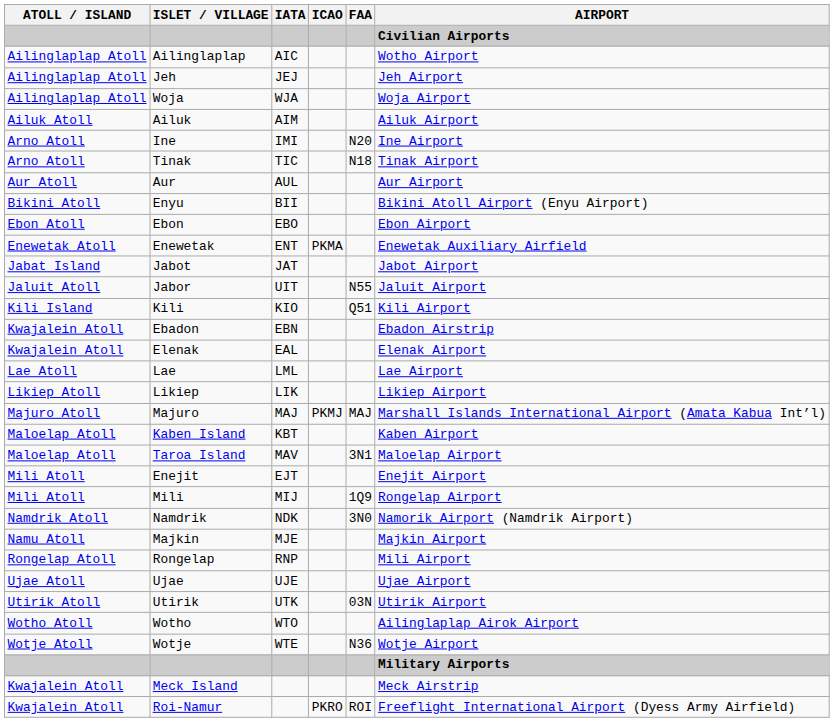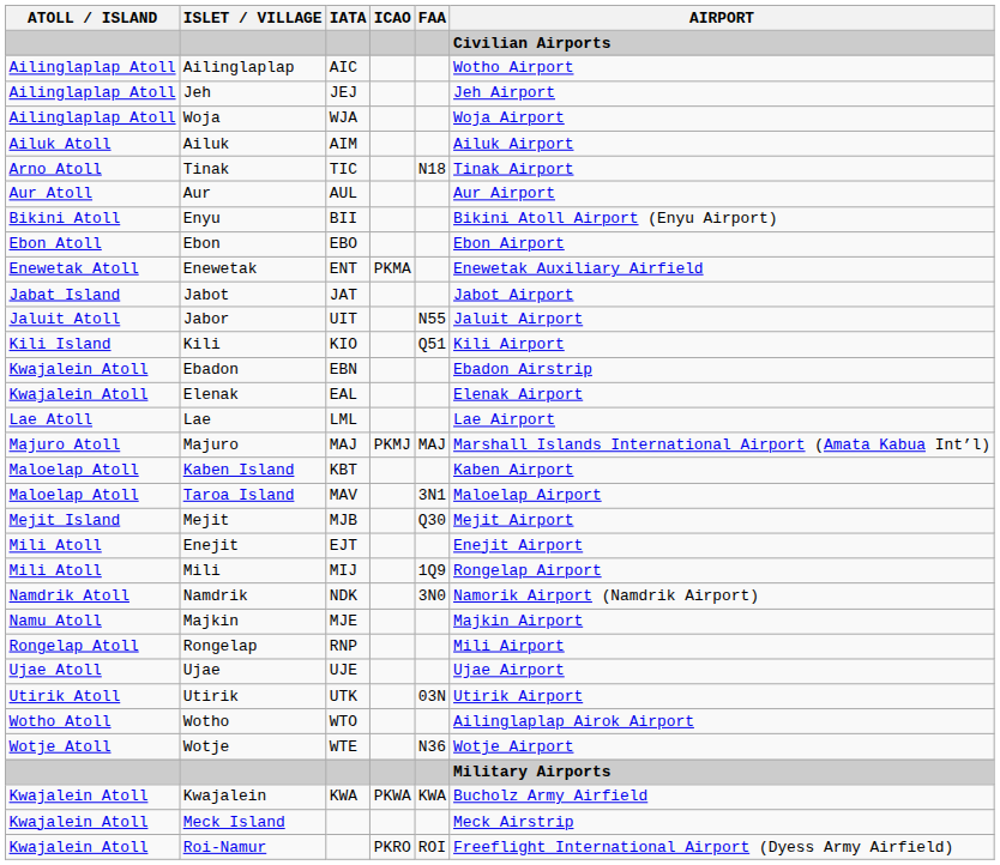 <table class="wikitable sortable">
 <tr valign=baseline>
 <th>ATOLL / ISLAND</th>
 <th>ISLET / VILLAGE</th>
 <th>IATA</th>
 <th>ICAO</th>
 <th>FAA</th>
 <th>AIRPORT</th>
 </tr>
 <tr bgcolor=#CCCCCC>
 <td></td>
 <td></td>
 <td></td>
 <td></td>
 <td></td>
 <td><strong>Civilian Airports</strong></td>
 </tr>
 <tr valign=top>
 <td><a href='#'>Ailinglaplap Atoll</a></td>
 <td>Ailinglaplap</td>
 <td>AIC</td>
 <td> </td>
 <td> </td>
 <td><a href='#'>Wotho Airport</a></td>
 </tr>
 <tr valign=top>
 <td><a href='#'>Ailinglaplap Atoll</a></td>
 <td>Jeh</td>
 <td>JEJ</td>
 <td> </td>
 <td> </td>
 <td><a href='#'>Jeh Airport</a></td>
 </tr>
 <tr valign=top>
 <td><a href='#'>Ailinglaplap Atoll</a></td>
 <td>Woja</td>
 <td>WJA</td>
 <td> </td>
 <td> </td>
 <td><a href='#'>Woja Airport</a></td>
 </tr>
 <tr valign=top>
 <td><a href='#'>Ailuk Atoll</a></td>
 <td>Ailuk</td>
 <td>AIM</td>
 <td> </td>
 <td> </td>
 <td><a href='#'>Ailuk Airport</a></td>
-</tr>
-<tr valign=top>
-<td><a href='#'>Arno Atoll</a></td>
-<td>Ine</td>
-<td>IMI</td>
-<td> </td>
-<td>N20</td>
-<td><a href='#'>Ine Airport</a></td>
 </tr>
 <tr valign=top>
 <td><a href='#'>Arno Atoll</a></td>
 <td>Tinak</td>
 <td>TIC</td>
 <td> </td>
 <td>N18</td>
 <td><a href='#'>Tinak Airport</a></td>
 </tr>
 <tr valign=top>
 <td><a href='#'>Aur Atoll</a></td>
 <td>Aur</td>
 <td>AUL</td>
 <td> </td>
 <td> </td>
 <td><a href='#'>Aur Airport</a></td>
 </tr>
 <tr valign=top>
 <td><a href='#'>Bikini Atoll</a></td>
 <td>Enyu</td>
 <td>BII</td>
 <td> </td>
 <td> </td>
 <td><a href='#'>Bikini Atoll Airport</a> (Enyu Airport)</td>
 </tr>
 <tr valign=top>
 <td><a href='#'>Ebon Atoll</a></td>
 <td>Ebon</td>
 <td>EBO</td>
 <td> </td>
 <td> </td>
 <td><a href='#'>Ebon Airport</a></td>
 </tr>
 <tr valign=top>
 <td><a href='#'>Enewetak Atoll</a></td>
 <td>Enewetak</td>
 <td>ENT</td>
 <td>PKMA</td>
 <td> </td>
 <td><a href='#'>Enewetak Auxiliary Airfield</a></td>
 </tr>
 <tr valign=top>
 <td><a href='#'>Jabat Island</a></td>
 <td>Jabot</td>
 <td>JAT</td>
 <td> </td>
 <td> </td>
 <td><a href='#'>Jabot Airport</a></td>
 </tr>
 <tr valign=top>
 <td><a href='#'>Jaluit Atoll</a></td>
 <td>Jabor</td>
 <td>UIT</td>
 <td> </td>
 <td>N55</td>
 <td><a href='#'>Jaluit Airport</a></td>
 </tr>
 <tr valign=top>
 <td><a href='#'>Kili Island</a></td>
 <td>Kili</td>
 <td>KIO</td>
 <td> </td>
 <td>Q51</td>
 <td><a href='#'>Kili Airport</a></td>
 </tr>
 <tr valign=top>
 <td><a href='#'>Kwajalein Atoll</a></td>
 <td>Ebadon</td>
 <td>EBN</td>
 <td> </td>
 <td> </td>
 <td><a href='#'>Ebadon Airstrip</a></td>
 </tr>
 <tr valign=top>
 <td><a href='#'>Kwajalein Atoll</a></td>
 <td>Elenak</td>
 <td>EAL</td>
 <td> </td>
 <td> </td>
 <td><a href='#'>Elenak Airport</a></td>
 </tr>
 <tr valign=top>
 <td><a href='#'>Lae Atoll</a></td>
 <td>Lae</td>
 <td>LML</td>
 <td> </td>
 <td> </td>
 <td><a href='#'>Lae Airport</a></td>
 </tr>
 <tr valign=top>
-<td><a href='#'>Likiep Atoll</a></td>
-<td>Likiep</td>
-<td>LIK</td>
-<td> </td>
-<td> </td>
-<td><a href='#'>Likiep Airport</a></td>
-</tr>
-<tr valign=top>
 <td><a href='#'>Majuro Atoll</a></td>
 <td>Majuro</td>
 <td>MAJ</td>
 <td>PKMJ</td>
 <td>MAJ</td>
 <td><a href='#'>Marshall Islands International Airport</a> (<a href='#'>Amata Kabua</a> Int’l)</td>
 </tr>
 <tr valign=top>
 <td><a href='#'>Maloelap Atoll</a></td>
 <td><a href='#'>Kaben Island</a></td>
 <td>KBT</td>
 <td> </td>
 <td> </td>
 <td><a href='#'>Kaben Airport</a></td>
 </tr>
 <tr valign=top>
 <td><a href='#'>Maloelap Atoll</a></td>
 <td><a href='#'>Taroa Island</a></td>
 <td>MAV</td>
 <td> </td>
 <td>3N1</td>
 <td><a href='#'>Maloelap Airport</a></td>
+</tr>
+<tr valign=top>
+<td><a href='#'>Mejit Island</a></td>
+<td>Mejit</td>
+<td>MJB</td>
+<td> </td>
+<td>Q30</td>
+<td><a href='#'>Mejit Airport</a></td>
 </tr>
 <tr valign=top>
 <td><a href='#'>Mili Atoll</a></td>
 <td>Enejit</td>
 <td>EJT</td>
 <td> </td>
 <td> </td>
 <td><a href='#'>Enejit Airport</a></td>
 </tr>
 <tr valign=top>
 <td><a href='#'>Mili Atoll</a></td>
 <td>Mili</td>
 <td>MIJ</td>
 <td> </td>
 <td>1Q9</td>
 <td><a href='#'>Rongelap Airport</a></td>
 </tr>
 <tr valign=top>
 <td><a href='#'>Namdrik Atoll</a></td>
 <td>Namdrik</td>
 <td>NDK</td>
 <td> </td>
 <td>3N0</td>
 <td><a href='#'>Namorik Airport</a> (Namdrik Airport)</td>
 </tr>
 <tr valign=top>
 <td><a href='#'>Namu Atoll</a></td>
 <td>Majkin</td>
 <td>MJE</td>
 <td> </td>
 <td> </td>
 <td><a href='#'>Majkin Airport</a></td>
 </tr>
 <tr valign=top>
 <td><a href='#'>Rongelap Atoll</a></td>
 <td>Rongelap</td>
 <td>RNP</td>
 <td> </td>
 <td> </td>
 <td><a href='#'>Mili Airport</a></td>
 </tr>
 <tr valign=top>
 <td><a href='#'>Ujae Atoll</a></td>
 <td>Ujae</td>
 <td>UJE</td>
 <td> </td>
 <td> </td>
 <td><a href='#'>Ujae Airport</a></td>
 </tr>
 <tr valign=top>
 <td><a href='#'>Utirik Atoll</a></td>
 <td>Utirik</td>
 <td>UTK</td>
 <td> </td>
 <td>03N</td>
 <td><a href='#'>Utirik Airport</a></td>
 </tr>
 <tr valign=top>
 <td><a href='#'>Wotho Atoll</a></td>
 <td>Wotho</td>
 <td>WTO</td>
 <td> </td>
 <td> </td>
 <td><a href='#'>Ailinglaplap Airok Airport</a></td>
 </tr>
 <tr valign=top>
 <td><a href='#'>Wotje Atoll</a></td>
 <td>Wotje</td>
 <td>WTE</td>
 <td> </td>
 <td>N36</td>
 <td><a href='#'>Wotje Airport</a></td>
 </tr>
 <tr bgcolor=#CCCCCC>
 <td></td>
 <td></td>
 <td></td>
 <td></td>
 <td></td>
 <td><strong>Military Airports</strong></td>
 </tr>
 <tr valign=top>
 <td><a href='#'>Kwajalein Atoll</a></td>
+<td>Kwajalein</td>
+<td>KWA</td>
+<td>PKWA</td>
+<td>KWA</td>
+<td><a href='#'>Bucholz Army Airfield</a></td>
+</tr>
+<tr valign=top>
+<td><a href='#'>Kwajalein Atoll</a></td>
 <td><a href='#'>Meck Island</a></td>
 <td> </td>
 <td> </td>
 <td> </td>
 <td><a href='#'>Meck Airstrip</a></td>
 </tr>
 <tr valign=top>
 <td><a href='#'>Kwajalein Atoll</a></td>
 <td><a href='#'>Roi-Namur</a></td>
 <td> </td>
 <td>PKRO</td>
 <td>ROI</td>
 <td><a href='#'>Freeflight International Airport</a> (Dyess Army Airfield)</td>
 </tr>
 </table>
